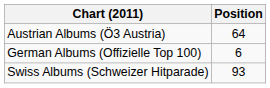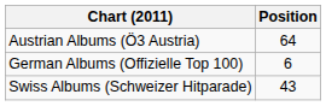 <table class="wikitable sortable plainrowheaders">
 <tr>
 <th>Chart (2011)</th>
 <th>Position</th>
 </tr>
 <tr>
 <td>Austrian Albums (Ö3 Austria)</td>
 <td align="center">64</td>
 </tr>
 <tr>
 <td>German Albums (Offizielle Top 100)</td>
 <td align="center">6</td>
 </tr>
 <tr>
 <td>Swiss Albums (Schweizer Hitparade)</td>
-<td align="center">93</td>
+<td align="center">43</td>
 </tr>
 </table>
